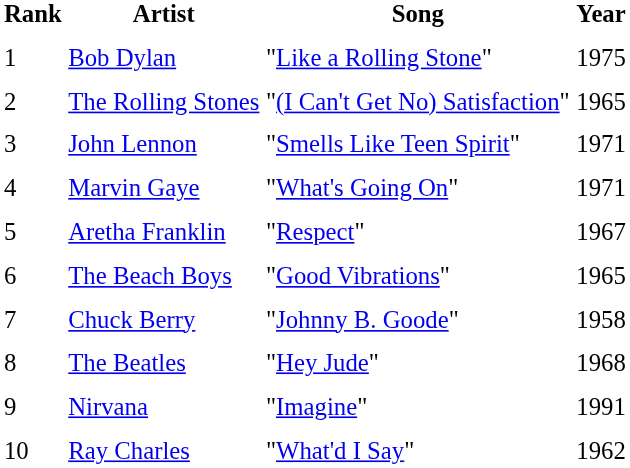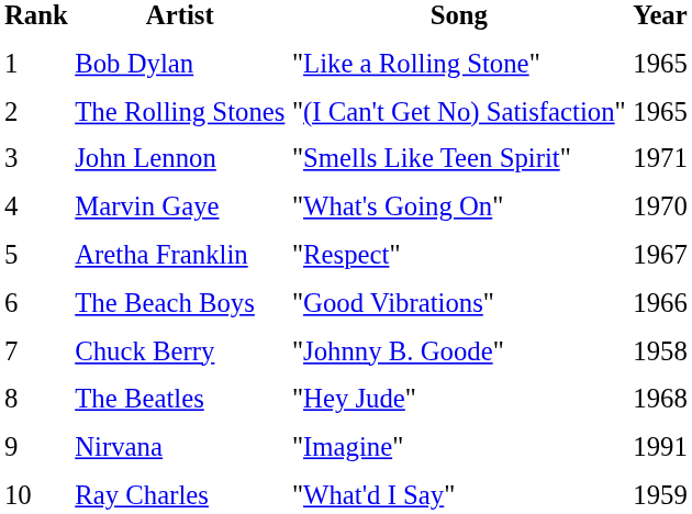 <table class="worktable sortable" style="font-size:0.95em; line-height:1.5em;">
 <tr>
 <th>Rank</th>
 <th>Artist</th>
 <th>Song</th>
 <th>Year</th>
 </tr>
 <tr>
 <td>1</td>
 <td><a href='#'>Bob Dylan</a></td>
 <td>"<a href='#'>Like a Rolling Stone</a>"</td>
-<td>1975</td>
+<td>1965</td>
 </tr>
 <tr>
 <td>2</td>
 <td><a href='#'>The Rolling Stones</a></td>
 <td>"<a href='#'>(I Can't Get No) Satisfaction</a>"</td>
 <td>1965</td>
 </tr>
 <tr>
 <td>3</td>
 <td><a href='#'>John Lennon</a></td>
 <td>"<a href='#'>Smells Like Teen Spirit</a>"</td>
 <td>1971</td>
 </tr>
 <tr>
 <td>4</td>
 <td><a href='#'>Marvin Gaye</a></td>
 <td>"<a href='#'>What's Going On</a>"</td>
-<td>1971</td>
+<td>1970</td>
 </tr>
 <tr>
 <td>5</td>
 <td><a href='#'>Aretha Franklin</a></td>
 <td>"<a href='#'>Respect</a>"</td>
 <td>1967</td>
 </tr>
 <tr>
 <td>6</td>
 <td><a href='#'>The Beach Boys</a></td>
 <td>"<a href='#'>Good Vibrations</a>"</td>
-<td>1965</td>
+<td>1966</td>
 </tr>
 <tr>
 <td>7</td>
 <td><a href='#'>Chuck Berry</a></td>
 <td>"<a href='#'>Johnny B. Goode</a>"</td>
 <td>1958</td>
 </tr>
 <tr>
 <td>8</td>
 <td><a href='#'>The Beatles</a></td>
 <td>"<a href='#'>Hey Jude</a>"</td>
 <td>1968</td>
 </tr>
 <tr>
 <td>9</td>
 <td><a href='#'>Nirvana</a></td>
 <td>"<a href='#'>Imagine</a>"</td>
 <td>1991</td>
 </tr>
 <tr>
 <td>10</td>
 <td><a href='#'>Ray Charles</a></td>
 <td>"<a href='#'>What'd I Say</a>"</td>
-<td>1962</td>
+<td>1959</td>
 </tr>
 </table>
